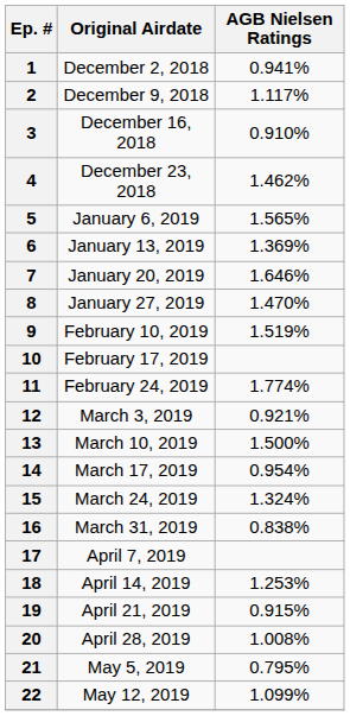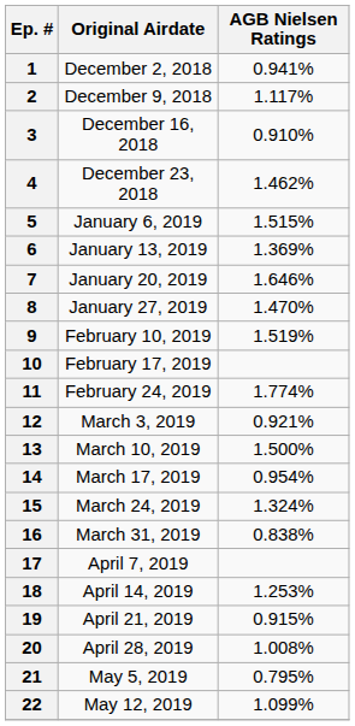 <table class=wikitable style=text-align:center>
 <tr>
 <th style=width:40px>Ep. #</th>
 <th style=width:135px>Original Airdate</th>
 <th width=110>AGB Nielsen Ratings</th>
 </tr>
 <tr>
 <th>1</th>
 <td>December 2, 2018</td>
 <td>0.941%</td>
 </tr>
 <tr>
 <th>2</th>
 <td>December 9, 2018</td>
 <td>1.117%</td>
 </tr>
 <tr>
 <th>3</th>
 <td>December 16, 2018</td>
 <td>0.910%</td>
 </tr>
 <tr>
 <th>4</th>
 <td>December 23, 2018</td>
 <td>1.462%</td>
 </tr>
 <tr>
 <th>5</th>
 <td>January 6, 2019</td>
-<td>1.565%</td>
+<td>1.515%</td>
 </tr>
 <tr>
 <th>6</th>
 <td>January 13, 2019</td>
 <td>1.369%</td>
 </tr>
 <tr>
 <th>7</th>
 <td>January 20, 2019</td>
 <td>1.646%</td>
 </tr>
 <tr>
 <th>8</th>
 <td>January 27, 2019</td>
 <td>1.470%</td>
 </tr>
 <tr>
 <th>9</th>
 <td>February 10, 2019</td>
 <td>1.519%</td>
 </tr>
 <tr>
 <th>10</th>
 <td>February 17, 2019</td>
 <td></td>
 </tr>
 <tr>
 <th>11</th>
 <td>February 24, 2019</td>
 <td>1.774%</td>
 </tr>
 <tr>
 <th>12</th>
 <td>March 3, 2019</td>
 <td>0.921%</td>
 </tr>
 <tr>
 <th>13</th>
 <td>March 10, 2019</td>
 <td>1.500%</td>
 </tr>
 <tr>
 <th>14</th>
 <td>March 17, 2019</td>
 <td>0.954%</td>
 </tr>
 <tr>
 <th>15</th>
 <td>March 24, 2019</td>
 <td>1.324%</td>
 </tr>
 <tr>
 <th>16</th>
 <td>March 31, 2019</td>
 <td>0.838%</td>
 </tr>
 <tr>
 <th>17</th>
 <td>April 7, 2019</td>
 <td></td>
 </tr>
 <tr>
 <th>18</th>
 <td>April 14, 2019</td>
 <td>1.253%</td>
 </tr>
 <tr>
 <th>19</th>
 <td>April 21, 2019</td>
 <td>0.915%</td>
 </tr>
 <tr>
 <th>20</th>
 <td>April 28, 2019</td>
 <td>1.008%</td>
 </tr>
 <tr>
 <th>21</th>
 <td>May 5, 2019</td>
 <td>0.795%</td>
 </tr>
 <tr>
 <th>22</th>
 <td>May 12, 2019</td>
 <td>1.099%</td>
 </tr>
 <tr>
 </tr>
 </table>
